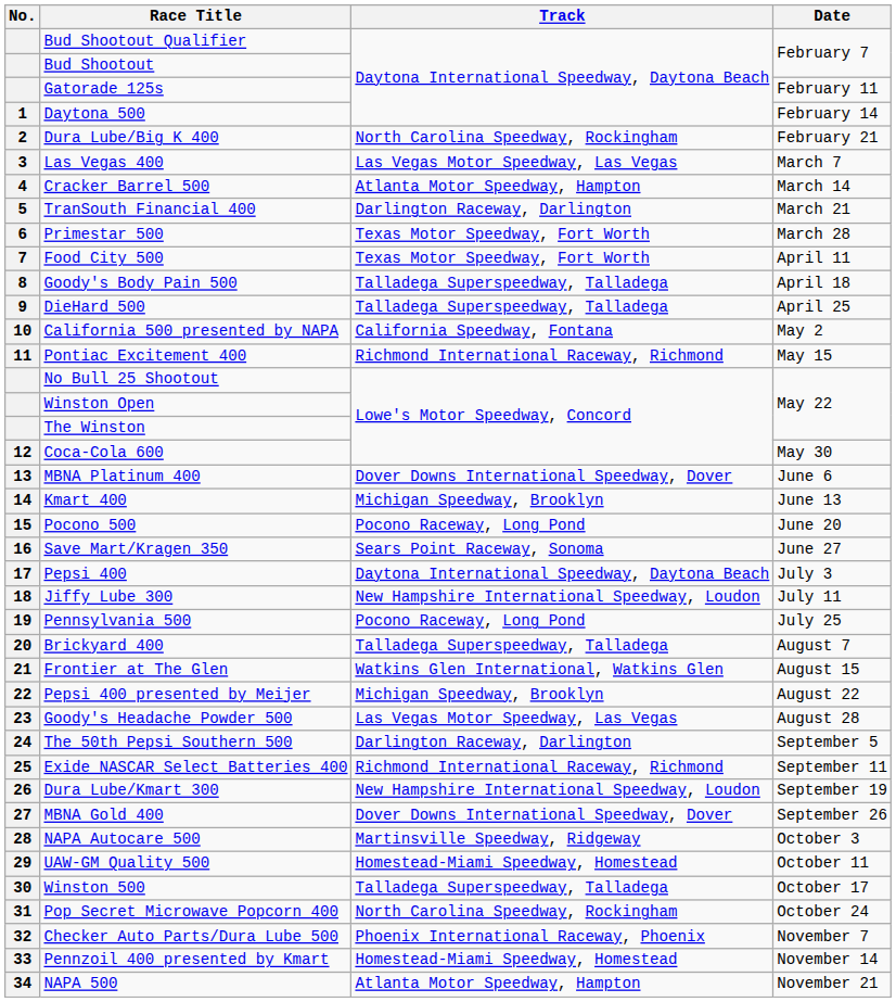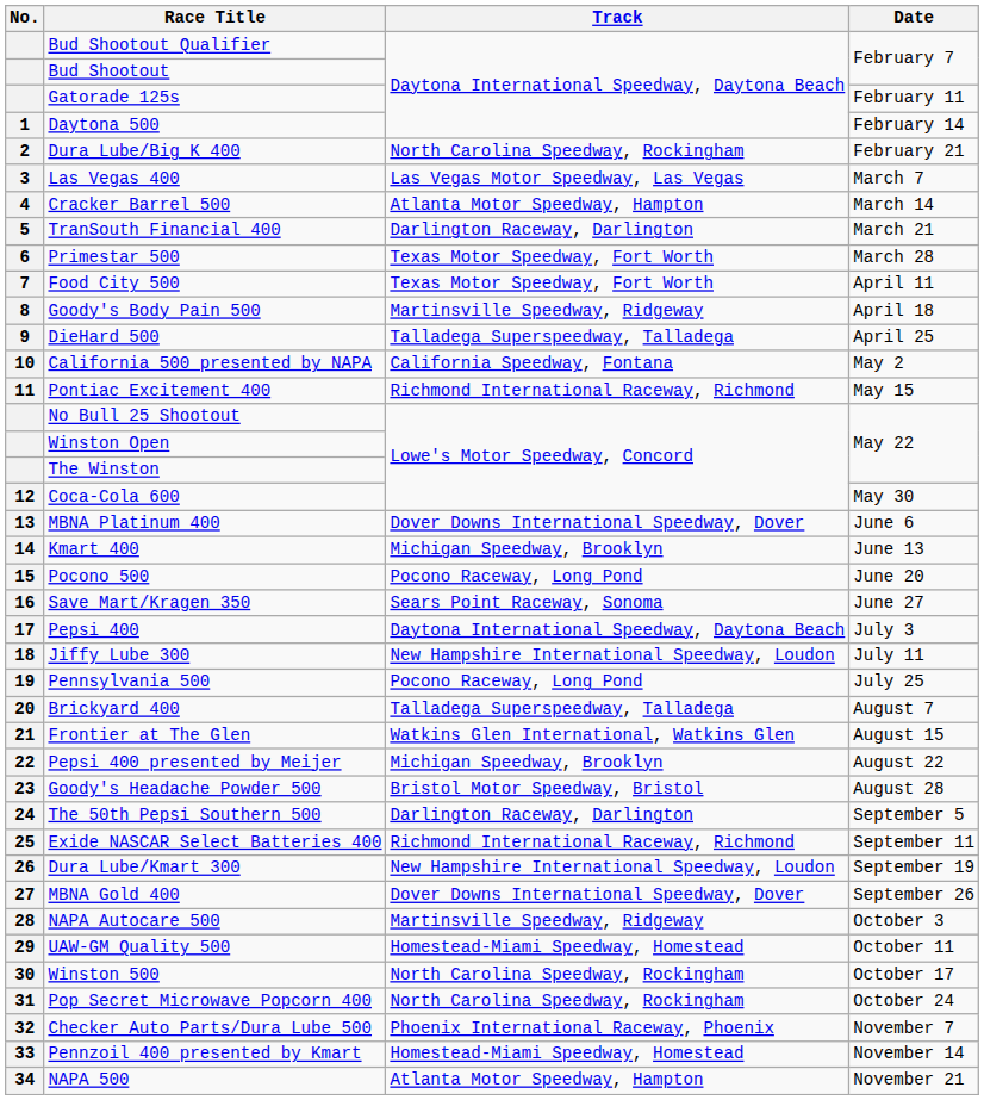 <table class="wikitable" style="font-size:85%;">
 <tr>
 <th>No.</th>
 <th>Race Title</th>
 <th><a href='#'>Track</a></th>
 <th>Date</th>
 </tr>
 <tr>
 <th></th>
 <td><a href='#'>Bud Shootout Qualifier</a></td>
 <td rowspan=4><a href='#'>Daytona International Speedway</a>, <a href='#'>Daytona Beach</a></td>
 <td rowspan=2>February 7</td>
 </tr>
 <tr>
 <th></th>
 <td><a href='#'>Bud Shootout</a></td>
 </tr>
 <tr>
 <th></th>
 <td><a href='#'>Gatorade 125s</a></td>
 <td>February 11</td>
 </tr>
 <tr>
 <th>1</th>
 <td><a href='#'>Daytona 500</a></td>
 <td>February 14</td>
 </tr>
 <tr>
 <th>2</th>
 <td><a href='#'>Dura Lube/Big K 400</a></td>
 <td><a href='#'>North Carolina Speedway</a>, <a href='#'>Rockingham</a></td>
 <td>February 21</td>
 </tr>
 <tr>
 <th>3</th>
 <td><a href='#'>Las Vegas 400</a></td>
 <td><a href='#'>Las Vegas Motor Speedway</a>, <a href='#'>Las Vegas</a></td>
 <td>March 7</td>
 </tr>
 <tr>
 <th>4</th>
 <td><a href='#'>Cracker Barrel 500</a></td>
 <td><a href='#'>Atlanta Motor Speedway</a>, <a href='#'>Hampton</a></td>
 <td>March 14</td>
 </tr>
 <tr>
 <th>5</th>
 <td><a href='#'>TranSouth Financial 400</a></td>
 <td><a href='#'>Darlington Raceway</a>, <a href='#'>Darlington</a></td>
 <td>March 21</td>
 </tr>
 <tr>
 <th>6</th>
 <td><a href='#'>Primestar 500</a></td>
 <td><a href='#'>Texas Motor Speedway</a>, <a href='#'>Fort Worth</a></td>
 <td>March 28</td>
 </tr>
 <tr>
 <th>7</th>
 <td><a href='#'>Food City 500</a></td>
 <td><a href='#'>Texas Motor Speedway</a>, <a href='#'>Fort Worth</a></td>
 <td>April 11</td>
 </tr>
 <tr>
 <th>8</th>
 <td><a href='#'>Goody's Body Pain 500</a></td>
-<td><a href='#'>Talladega Superspeedway</a>, <a href='#'>Talladega</a></td>
+<td><a href='#'>Martinsville Speedway</a>, <a href='#'>Ridgeway</a></td>
 <td>April 18</td>
 </tr>
 <tr>
 <th>9</th>
 <td><a href='#'>DieHard 500</a></td>
 <td><a href='#'>Talladega Superspeedway</a>, <a href='#'>Talladega</a></td>
 <td>April 25</td>
 </tr>
 <tr>
 <th>10</th>
 <td><a href='#'>California 500 presented by NAPA</a></td>
 <td><a href='#'>California Speedway</a>, <a href='#'>Fontana</a></td>
 <td>May 2</td>
 </tr>
 <tr>
 <th>11</th>
 <td><a href='#'>Pontiac Excitement 400</a></td>
 <td><a href='#'>Richmond International Raceway</a>, <a href='#'>Richmond</a></td>
 <td>May 15</td>
 </tr>
 <tr>
 <th></th>
 <td><a href='#'>No Bull 25 Shootout</a></td>
 <td rowspan=4><a href='#'>Lowe's Motor Speedway</a>, <a href='#'>Concord</a></td>
 <td rowspan=3>May 22</td>
 </tr>
 <tr>
 <th></th>
 <td><a href='#'>Winston Open</a></td>
 </tr>
 <tr>
 <th></th>
 <td><a href='#'>The Winston</a></td>
 </tr>
 <tr>
 <th>12</th>
 <td><a href='#'>Coca-Cola 600</a></td>
 <td>May 30</td>
 </tr>
 <tr>
 <th>13</th>
 <td><a href='#'>MBNA Platinum 400</a></td>
 <td><a href='#'>Dover Downs International Speedway</a>, <a href='#'>Dover</a></td>
 <td>June 6</td>
 </tr>
 <tr>
 <th>14</th>
 <td><a href='#'>Kmart 400</a></td>
 <td><a href='#'>Michigan Speedway</a>, <a href='#'>Brooklyn</a></td>
 <td>June 13</td>
 </tr>
 <tr>
 <th>15</th>
 <td><a href='#'>Pocono 500</a></td>
 <td><a href='#'>Pocono Raceway</a>, <a href='#'>Long Pond</a></td>
 <td>June 20</td>
 </tr>
 <tr>
 <th>16</th>
 <td><a href='#'>Save Mart/Kragen 350</a></td>
 <td><a href='#'>Sears Point Raceway</a>, <a href='#'>Sonoma</a></td>
 <td>June 27</td>
 </tr>
 <tr>
 <th>17</th>
 <td><a href='#'>Pepsi 400</a></td>
 <td><a href='#'>Daytona International Speedway</a>, <a href='#'>Daytona Beach</a></td>
 <td>July 3</td>
 </tr>
 <tr>
 <th>18</th>
 <td><a href='#'>Jiffy Lube 300</a></td>
 <td><a href='#'>New Hampshire International Speedway</a>, <a href='#'>Loudon</a></td>
 <td>July 11</td>
 </tr>
 <tr>
 <th>19</th>
 <td><a href='#'>Pennsylvania 500</a></td>
 <td><a href='#'>Pocono Raceway</a>, <a href='#'>Long Pond</a></td>
 <td>July 25</td>
 </tr>
 <tr>
 <th>20</th>
 <td><a href='#'>Brickyard 400</a></td>
 <td><a href='#'>Talladega Superspeedway</a>, <a href='#'>Talladega</a></td>
 <td>August 7</td>
 </tr>
 <tr>
 <th>21</th>
 <td><a href='#'>Frontier at The Glen</a></td>
 <td><a href='#'>Watkins Glen International</a>, <a href='#'>Watkins Glen</a></td>
 <td>August 15</td>
 </tr>
 <tr>
 <th>22</th>
 <td><a href='#'>Pepsi 400 presented by Meijer</a></td>
 <td><a href='#'>Michigan Speedway</a>, <a href='#'>Brooklyn</a></td>
 <td>August 22</td>
 </tr>
 <tr>
 <th>23</th>
 <td><a href='#'>Goody's Headache Powder 500</a></td>
-<td><a href='#'>Las Vegas Motor Speedway</a>, <a href='#'>Las Vegas</a></td>
+<td><a href='#'>Bristol Motor Speedway</a>, <a href='#'>Bristol</a></td>
 <td>August 28</td>
 </tr>
 <tr>
 <th>24</th>
 <td><a href='#'>The 50th Pepsi Southern 500</a></td>
 <td><a href='#'>Darlington Raceway</a>, <a href='#'>Darlington</a></td>
 <td>September 5</td>
 </tr>
 <tr>
 <th>25</th>
 <td><a href='#'>Exide NASCAR Select Batteries 400</a></td>
 <td><a href='#'>Richmond International Raceway</a>, <a href='#'>Richmond</a></td>
 <td>September 11</td>
 </tr>
 <tr>
 <th>26</th>
 <td><a href='#'>Dura Lube/Kmart 300</a></td>
 <td><a href='#'>New Hampshire International Speedway</a>, <a href='#'>Loudon</a></td>
 <td>September 19</td>
 </tr>
 <tr>
 <th>27</th>
 <td><a href='#'>MBNA Gold 400</a></td>
 <td><a href='#'>Dover Downs International Speedway</a>, <a href='#'>Dover</a></td>
 <td>September 26</td>
 </tr>
 <tr>
 <th>28</th>
 <td><a href='#'>NAPA Autocare 500</a></td>
 <td><a href='#'>Martinsville Speedway</a>, <a href='#'>Ridgeway</a></td>
 <td>October 3</td>
 </tr>
 <tr>
 <th>29</th>
 <td><a href='#'>UAW-GM Quality 500</a></td>
 <td><a href='#'>Homestead-Miami Speedway</a>, <a href='#'>Homestead</a></td>
 <td>October 11</td>
 </tr>
 <tr>
 <th>30</th>
 <td><a href='#'>Winston 500</a></td>
-<td><a href='#'>Talladega Superspeedway</a>, <a href='#'>Talladega</a></td>
+<td><a href='#'>North Carolina Speedway</a>, <a href='#'>Rockingham</a></td>
 <td>October 17</td>
 </tr>
 <tr>
 <th>31</th>
 <td><a href='#'>Pop Secret Microwave Popcorn 400</a></td>
 <td><a href='#'>North Carolina Speedway</a>, <a href='#'>Rockingham</a></td>
 <td>October 24</td>
 </tr>
 <tr>
 <th>32</th>
 <td><a href='#'>Checker Auto Parts/Dura Lube 500</a></td>
 <td><a href='#'>Phoenix International Raceway</a>, <a href='#'>Phoenix</a></td>
 <td>November 7</td>
 </tr>
 <tr>
 <th>33</th>
 <td><a href='#'>Pennzoil 400 presented by Kmart</a></td>
 <td><a href='#'>Homestead-Miami Speedway</a>, <a href='#'>Homestead</a></td>
 <td>November 14</td>
 </tr>
 <tr>
 <th>34</th>
 <td><a href='#'>NAPA 500</a></td>
 <td><a href='#'>Atlanta Motor Speedway</a>, <a href='#'>Hampton</a></td>
 <td>November 21</td>
 </tr>
 </table>
